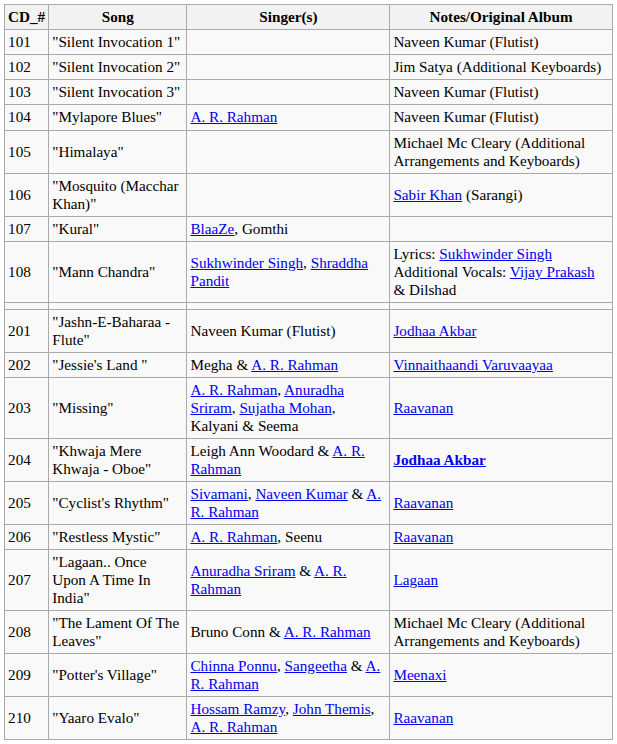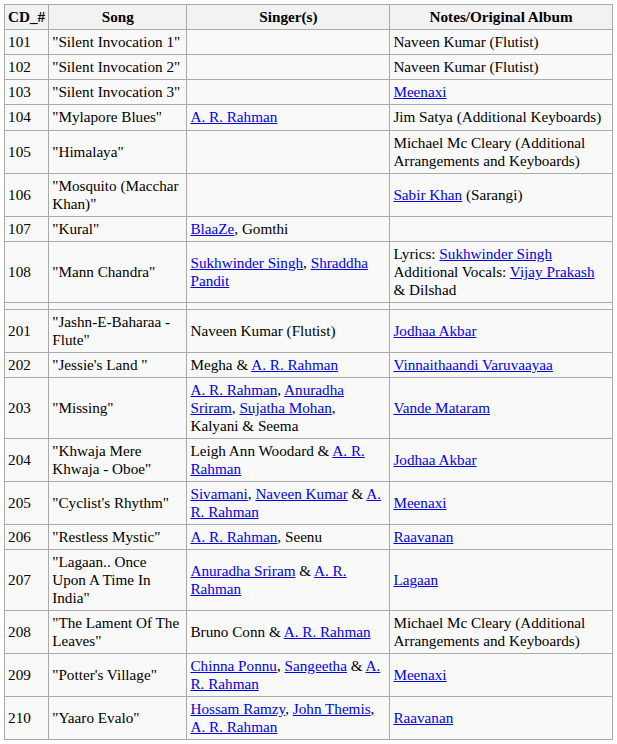 <table class="wikitable tracklist" style="font-size:95%;">
 <tr>
 <th>CD_#</th>
 <th>Song</th>
 <th>Singer(s)</th>
 <th>Notes/Original Album</th>
 </tr>
 <tr>
 <td>101</td>
 <td>"Silent Invocation 1"</td>
 <td></td>
 <td>Naveen Kumar (Flutist)</td>
 </tr>
 <tr>
 <td>102</td>
 <td>"Silent Invocation 2"</td>
 <td></td>
-<td>Jim Satya (Additional Keyboards)</td>
+<td>Naveen Kumar (Flutist)</td>
 </tr>
 <tr>
 <td>103</td>
 <td>"Silent Invocation 3"</td>
 <td></td>
-<td>Naveen Kumar (Flutist)</td>
+<td><a href='#'>Meenaxi</a></td>
 </tr>
 <tr>
 <td>104</td>
 <td>"Mylapore Blues"</td>
 <td><a href='#'>A. R. Rahman</a></td>
-<td>Naveen Kumar (Flutist)</td>
+<td>Jim Satya (Additional Keyboards)</td>
 </tr>
 <tr>
 <td>105</td>
 <td>"Himalaya"</td>
 <td></td>
 <td>Michael Mc Cleary (Additional Arrangements and Keyboards)</td>
 </tr>
 <tr>
 <td>106</td>
 <td>"Mosquito (Macchar Khan)"</td>
 <td></td>
 <td><a href='#'>Sabir Khan</a> (Sarangi)</td>
 </tr>
 <tr>
 <td>107</td>
 <td>"Kural"</td>
 <td><a href='#'>BlaaZe</a>, Gomthi</td>
 <td></td>
 </tr>
 <tr>
 <td>108</td>
 <td>"Mann Chandra"</td>
 <td><a href='#'>Sukhwinder Singh</a>, <a href='#'>Shraddha Pandit</a></td>
 <td>Lyrics: <a href='#'>Sukhwinder Singh</a> Additional Vocals: <a href='#'>Vijay Prakash</a> & Dilshad</td>
 </tr>
 <tr>
 <td></td>
 <td></td>
 <td></td>
 <td></td>
 </tr>
 <tr>
 <td>201</td>
 <td>"Jashn-E-Baharaa - Flute"</td>
 <td>Naveen Kumar (Flutist)</td>
 <td><a href='#'>Jodhaa Akbar</a></td>
 </tr>
 <tr>
 <td>202</td>
 <td>"Jessie's Land "</td>
 <td>Megha & <a href='#'>A. R. Rahman</a></td>
 <td><a href='#'>Vinnaithaandi Varuvaayaa</a></td>
 </tr>
 <tr>
 <td>203</td>
 <td>"Missing"</td>
 <td><a href='#'>A. R. Rahman</a>, <a href='#'>Anuradha Sriram</a>, <a href='#'>Sujatha Mohan</a>, Kalyani & Seema</td>
-<td><a href='#'>Raavanan</a></td>
+<td><a href='#'>Vande Mataram</a></td>
 </tr>
 <tr>
 <td>204</td>
 <td>"Khwaja Mere Khwaja - Oboe"</td>
 <td>Leigh Ann Woodard & <a href='#'>A. R. Rahman</a></td>
-<td><strong><a href='#'>Jodhaa Akbar</a></strong></td>
+<td><a href='#'>Jodhaa Akbar</a></td>
 </tr>
 <tr>
 <td>205</td>
 <td>"Cyclist's Rhythm"</td>
 <td><a href='#'>Sivamani</a>, <a href='#'>Naveen Kumar</a> & <a href='#'>A. R. Rahman</a></td>
-<td><a href='#'>Raavanan</a></td>
+<td><a href='#'>Meenaxi</a></td>
 </tr>
 <tr>
 <td>206</td>
 <td>"Restless Mystic"</td>
 <td><a href='#'>A. R. Rahman</a>,  Seenu</td>
 <td><a href='#'>Raavanan</a></td>
 </tr>
 <tr>
 <td>207</td>
 <td>"Lagaan.. Once Upon A Time In India"</td>
 <td><a href='#'>Anuradha Sriram</a> & <a href='#'>A. R. Rahman</a></td>
 <td><a href='#'>Lagaan</a></td>
 </tr>
 <tr>
 <td>208</td>
 <td>"The Lament Of The Leaves"</td>
 <td>Bruno Conn & <a href='#'>A. R. Rahman</a></td>
 <td>Michael Mc Cleary (Additional Arrangements and Keyboards)</td>
 </tr>
 <tr>
 <td>209</td>
 <td>"Potter's Village"</td>
 <td><a href='#'>Chinna Ponnu</a>, <a href='#'>Sangeetha</a> & <a href='#'>A. R. Rahman</a></td>
 <td><a href='#'>Meenaxi</a></td>
 </tr>
 <tr>
 <td>210</td>
 <td>"Yaaro Evalo"</td>
 <td><a href='#'>Hossam Ramzy</a>, <a href='#'>John Themis</a>, <a href='#'>A. R. Rahman</a></td>
 <td><a href='#'>Raavanan</a></td>
 </tr>
 <tr>
 </tr>
 </table>
